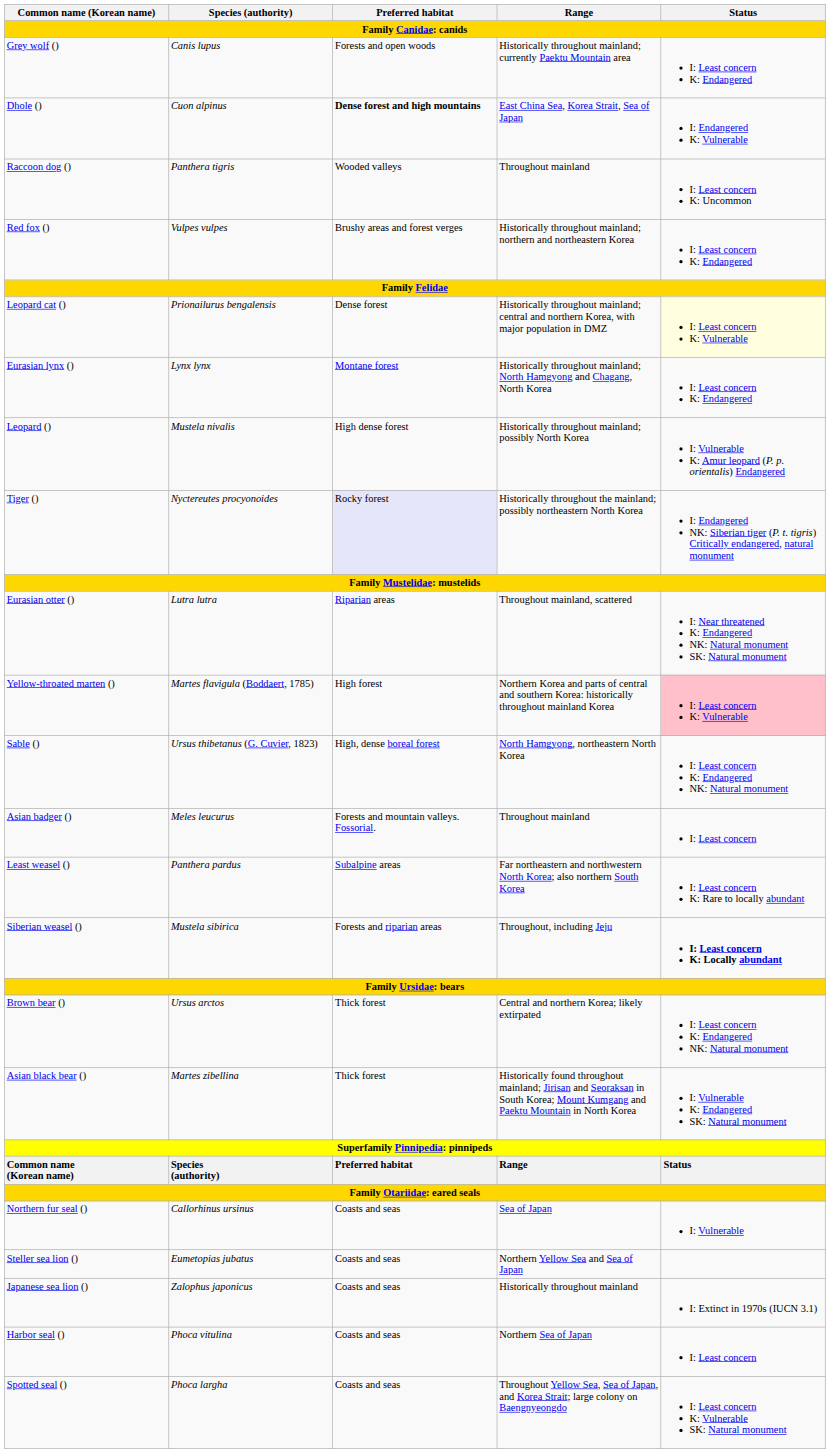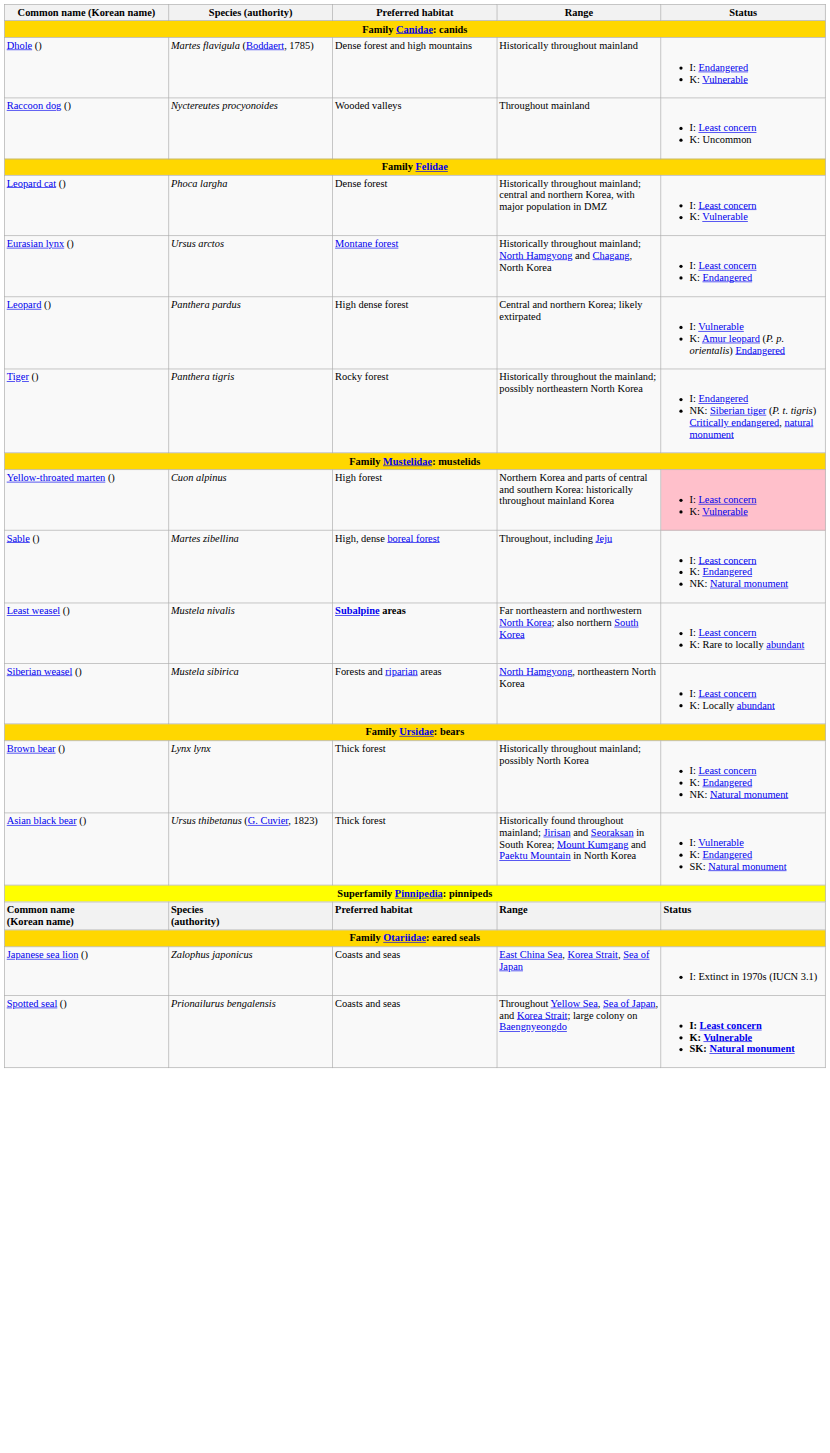 <table width=100% class="wikitable" style="text-align:left;">
 <tr valign="top">
 <th>Common name (Korean name)</th>
 <th width="20%">Species (authority)</th>
 <th width="20%">Preferred habitat</th>
 <th width="20%">Range</th>
 <th width="15em">Status</th>
 </tr>
 <tr>
 <td style="text-align:center;background:gold;" colspan=5><strong>Family <a href='#'>Canidae</a>: canids</strong></td>
 </tr>
 <tr valign="top">
-<td><a href='#'>Grey wolf</a> ()</td>
-<td><em>Canis lupus</em> </td>
-<td>Forests and open woods</td>
-<td>Historically throughout mainland; currently <a href='#'>Paektu Mountain</a> area</td>
-<td><br><ul><li>I: <a href='#'>Least concern</a></li><li>K: <a href='#'>Endangered</a></li></ul></td>
-</tr>
-<tr valign="top">
 <td><a href='#'>Dhole</a> ()<br></td>
-<td><em>Cuon alpinus</em> </td>
-<td><strong>Dense forest and high mountains</strong></td>
-<td><a href='#'>East China Sea</a>, <a href='#'>Korea Strait</a>, <a href='#'>Sea of Japan</a></td>
+<td><em>Martes flavigula</em> (<a href='#'>Boddaert</a>, 1785)</td>
+<td>Dense forest and high mountains</td>
+<td>Historically throughout mainland</td>
 <td><br><ul><li>I: <a href='#'>Endangered</a></li><li>K: <a href='#'>Vulnerable</a></li></ul></td>
 </tr>
 <tr valign="top">
 <td><a href='#'>Raccoon dog</a> ()<br><br></td>
-<td><em>Panthera tigris</em> </td>
+<td><em>Nyctereutes procyonoides</em> </td>
 <td>Wooded valleys</td>
 <td>Throughout mainland</td>
 <td><br><ul><li>I: <a href='#'>Least concern</a></li><li>K: Uncommon</li></ul></td>
-</tr>
-<tr valign="top">
-<td><a href='#'>Red fox</a> ()<br><br></td>
-<td><em>Vulpes vulpes</em> </td>
-<td>Brushy areas and forest verges</td>
-<td>Historically throughout mainland; northern and northeastern Korea</td>
-<td><br><ul><li>I: <a href='#'>Least concern</a></li><li>K: <a href='#'>Endangered</a></li></ul></td>
 </tr>
 <tr>
 <td style="text-align:center;background:gold;" colspan=5><strong>Family <a href='#'>Felidae</a></strong></td>
 </tr>
 <tr valign="top">
 <td><a href='#'>Leopard cat</a> ()<br><br></td>
-<td><em>Prionailurus bengalensis</em> </td>
+<td><em>Phoca largha</em> </td>
 <td>Dense forest</td>
 <td>Historically throughout mainland; central and northern Korea, with major population in DMZ</td>
-<td style="background: lightyellow;"><br><ul><li>I: <a href='#'>Least concern</a></li><li>K: <a href='#'>Vulnerable</a></li></ul></td>
+<td><br><ul><li>I: <a href='#'>Least concern</a></li><li>K: <a href='#'>Vulnerable</a></li></ul></td>
 </tr>
 <tr valign="top">
 <td><a href='#'>Eurasian lynx</a> ()<br><br></td>
-<td><em>Lynx lynx</em> </td>
+<td><em>Ursus arctos</em> </td>
 <td><a href='#'>Montane forest</a></td>
 <td>Historically throughout mainland; <a href='#'>North Hamgyong</a> and <a href='#'>Chagang</a>, North Korea</td>
 <td><br><ul><li>I: <a href='#'>Least concern</a></li><li>K: <a href='#'>Endangered</a></li></ul></td>
 </tr>
 <tr valign="top">
 <td><a href='#'>Leopard</a> ()<br><br></td>
-<td><em>Mustela nivalis</em> </td>
+<td><em>Panthera pardus</em> </td>
 <td>High dense forest</td>
-<td>Historically throughout mainland; possibly North Korea</td>
+<td>Central and northern Korea; likely extirpated</td>
 <td><br><ul><li>I: <a href='#'>Vulnerable</a></li><li>K: <a href='#'>Amur leopard</a> (<em>P. p. orientalis</em>)  <a href='#'>Endangered</a></li></ul></td>
 </tr>
 <tr valign="top">
 <td><a href='#'>Tiger</a> ()<br><br></td>
-<td><em>Nyctereutes procyonoides</em> </td>
-<td style="background: lavender;">Rocky forest</td>
+<td><em>Panthera tigris</em> </td>
+<td>Rocky forest</td>
 <td>Historically throughout the mainland; possibly northeastern North Korea</td>
 <td><br><ul><li>I: <a href='#'>Endangered</a></li><li>NK: <a href='#'>Siberian tiger</a> (<em>P. t. tigris</em>)  <a href='#'>Critically endangered</a>, <a href='#'>natural monument</a></li></ul></td>
 </tr>
 <tr>
 <td style="text-align:center;background:gold;" colspan=5><strong>Family <a href='#'>Mustelidae</a>: mustelids</strong></td>
 </tr>
 <tr valign="top">
-<td><a href='#'>Eurasian otter</a> ()<br><br></td>
-<td><em>Lutra lutra</em> </td>
-<td><a href='#'>Riparian</a> areas</td>
-<td>Throughout mainland, scattered</td>
-<td><br><ul><li>I: <a href='#'>Near threatened</a></li><li>K: <a href='#'>Endangered</a></li><li>NK: <a href='#'>Natural monument</a></li><li>SK: <a href='#'>Natural monument</a></li></ul></td>
-</tr>
-<tr valign="top">
 <td><a href='#'>Yellow-throated marten</a> ()<br><br></td>
-<td><em>Martes flavigula</em> (<a href='#'>Boddaert</a>, 1785)</td>
+<td><em>Cuon alpinus</em> </td>
 <td>High forest</td>
 <td>Northern Korea and parts of central and southern Korea: historically throughout mainland Korea</td>
 <td style="background: pink;"><br><ul><li>I: <a href='#'>Least concern</a></li><li>K: <a href='#'>Vulnerable</a></li></ul></td>
 </tr>
 <tr valign="top">
 <td><a href='#'>Sable</a> ()<br><br></td>
-<td><em>Ursus thibetanus</em> (<a href='#'>G. Cuvier</a>, 1823)</td>
+<td><em>Martes zibellina</em> </td>
 <td>High, dense <a href='#'>boreal forest</a></td>
-<td><a href='#'>North Hamgyong</a>, northeastern North Korea</td>
+<td>Throughout, including <a href='#'>Jeju</a></td>
 <td><br><ul><li>I: <a href='#'>Least concern</a></li><li>K: <a href='#'>Endangered</a></li><li>NK: <a href='#'>Natural monument</a></li></ul></td>
-</tr>
-<tr valign="top"|>
-<td><a href='#'>Asian badger</a> ()<br><br></td>
-<td><em>Meles leucurus</em> </td>
-<td>Forests and mountain valleys. <a href='#'>Fossorial</a>.</td>
-<td>Throughout mainland</td>
-<td><br><ul><li>I: <a href='#'>Least concern</a></li></ul></td>
 </tr>
 <tr valign="top">
 <td><a href='#'>Least weasel</a> ()<br><br></td>
-<td><em>Panthera pardus</em> </td>
-<td><a href='#'>Subalpine</a> areas</td>
+<td><em>Mustela nivalis</em> </td>
+<td><strong><a href='#'>Subalpine</a> areas</strong></td>
 <td>Far northeastern and northwestern <a href='#'>North Korea</a>; also northern <a href='#'>South Korea</a></td>
 <td><br><ul><li>I: <a href='#'>Least concern</a></li><li>K: Rare to locally <a href='#'>abundant</a></li></ul></td>
 </tr>
 <tr valign="top">
 <td><a href='#'>Siberian weasel</a> ()<br><br></td>
 <td><em>Mustela sibirica</em> </td>
 <td>Forests and <a href='#'>riparian</a> areas</td>
-<td>Throughout, including <a href='#'>Jeju</a></td>
-<td><strong><br><ul><li>I: <a href='#'>Least concern</a></li><li>K: Locally <a href='#'>abundant</a></li></ul></strong></td>
+<td><a href='#'>North Hamgyong</a>, northeastern North Korea</td>
+<td><br><ul><li>I: <a href='#'>Least concern</a></li><li>K: Locally <a href='#'>abundant</a></li></ul></td>
 </tr>
 <tr>
 <td style="text-align:center;background:gold;" colspan=5><strong>Family <a href='#'>Ursidae</a>: bears</strong></td>
 </tr>
 <tr valign="top">
 <td><a href='#'>Brown bear</a> ()<br><br></td>
-<td><em>Ursus arctos</em> </td>
+<td><em>Lynx lynx</em> </td>
 <td>Thick forest</td>
-<td>Central and northern Korea; likely extirpated</td>
+<td>Historically throughout mainland; possibly North Korea</td>
 <td><br><ul><li>I: <a href='#'>Least concern</a></li><li>K: <a href='#'>Endangered</a></li><li>NK: <a href='#'>Natural monument</a></li></ul></td>
 </tr>
 <tr valign="top">
 <td><a href='#'>Asian black bear</a> ()<br><br></td>
-<td><em>Martes zibellina</em> </td>
+<td><em>Ursus thibetanus</em> (<a href='#'>G. Cuvier</a>, 1823)</td>
 <td>Thick forest</td>
 <td>Historically found throughout mainland; <a href='#'>Jirisan</a> and <a href='#'>Seoraksan</a> in South Korea; <a href='#'>Mount Kumgang</a> and <a href='#'>Paektu Mountain</a> in North Korea</td>
 <td><br><ul><li>I: <a href='#'>Vulnerable</a></li><li>K: <a href='#'>Endangered</a></li><li>SK: <a href='#'>Natural monument</a></li></ul></td>
 </tr>
 <tr>
 <td style="text-align:center;background:yellow;" colspan=5><strong>Superfamily <a href='#'>Pinnipedia</a>: pinnipeds</strong></td>
 </tr>
 <tr valign="top">
 <th width=20% style="text-align:left">Common name<br>(Korean name)</th>
 <th width=20% style="text-align:left">Species<br>(authority)</th>
 <th width=20% style="text-align:left">Preferred habitat</th>
 <th width=20% style="text-align:left">Range</th>
 <th width=20% style="text-align:left">Status</th>
 </tr>
 <tr>
 <td style="text-align:center;background:gold;" colspan=5><strong>Family <a href='#'>Otariidae</a>: eared seals</strong></td>
 </tr>
 <tr valign="top">
-<td><a href='#'>Northern fur seal</a> ()<br><br></td>
-<td><em>Callorhinus ursinus</em> </td>
-<td>Coasts and seas</td>
-<td><a href='#'>Sea of Japan</a></td>
-<td><br><ul><li>I: <a href='#'>Vulnerable</a></li></ul></td>
-</tr>
-<tr valign="top">
-<td><a href='#'>Steller sea lion</a> ()<br><br></td>
-<td><em>Eumetopias jubatus</em> </td>
-<td>Coasts and seas</td>
-<td>Northern <a href='#'>Yellow Sea</a> and <a href='#'>Sea of Japan</a></td>
-<td></td>
-</tr>
-<tr valign="top">
 <td><a href='#'>Japanese sea lion</a> ()<br><br></td>
 <td><em>Zalophus japonicus</em> </td>
 <td>Coasts and seas</td>
-<td>Historically throughout mainland</td>
+<td><a href='#'>East China Sea</a>, <a href='#'>Korea Strait</a>, <a href='#'>Sea of Japan</a></td>
 <td><br><ul><li>I: Extinct in 1970s (IUCN 3.1)</li></ul></td>
 </tr>
 <tr valign="top">
-<td><a href='#'>Harbor seal</a> ()<br><br></td>
-<td><em>Phoca vitulina</em> </td>
-<td>Coasts and seas</td>
-<td>Northern <a href='#'>Sea of Japan</a></td>
-<td><br><ul><li>I: <a href='#'>Least concern</a></li></ul></td>
-</tr>
-<tr valign="top">
 <td><a href='#'>Spotted seal</a> ()<br><br></td>
-<td><em>Phoca largha</em> </td>
+<td><em>Prionailurus bengalensis</em> </td>
 <td>Coasts and seas</td>
 <td>Throughout <a href='#'>Yellow Sea</a>, <a href='#'>Sea of Japan</a>, and <a href='#'>Korea Strait</a>; large colony on <a href='#'>Baengnyeongdo</a></td>
-<td><br><ul><li>I: <a href='#'>Least concern</a></li><li>K: <a href='#'>Vulnerable</a></li><li>SK: <a href='#'>Natural monument</a></li></ul></td>
+<td><strong><br><ul><li>I: <a href='#'>Least concern</a></li><li>K: <a href='#'>Vulnerable</a></li><li>SK: <a href='#'>Natural monument</a></li></ul></strong></td>
 </tr>
 </table>
